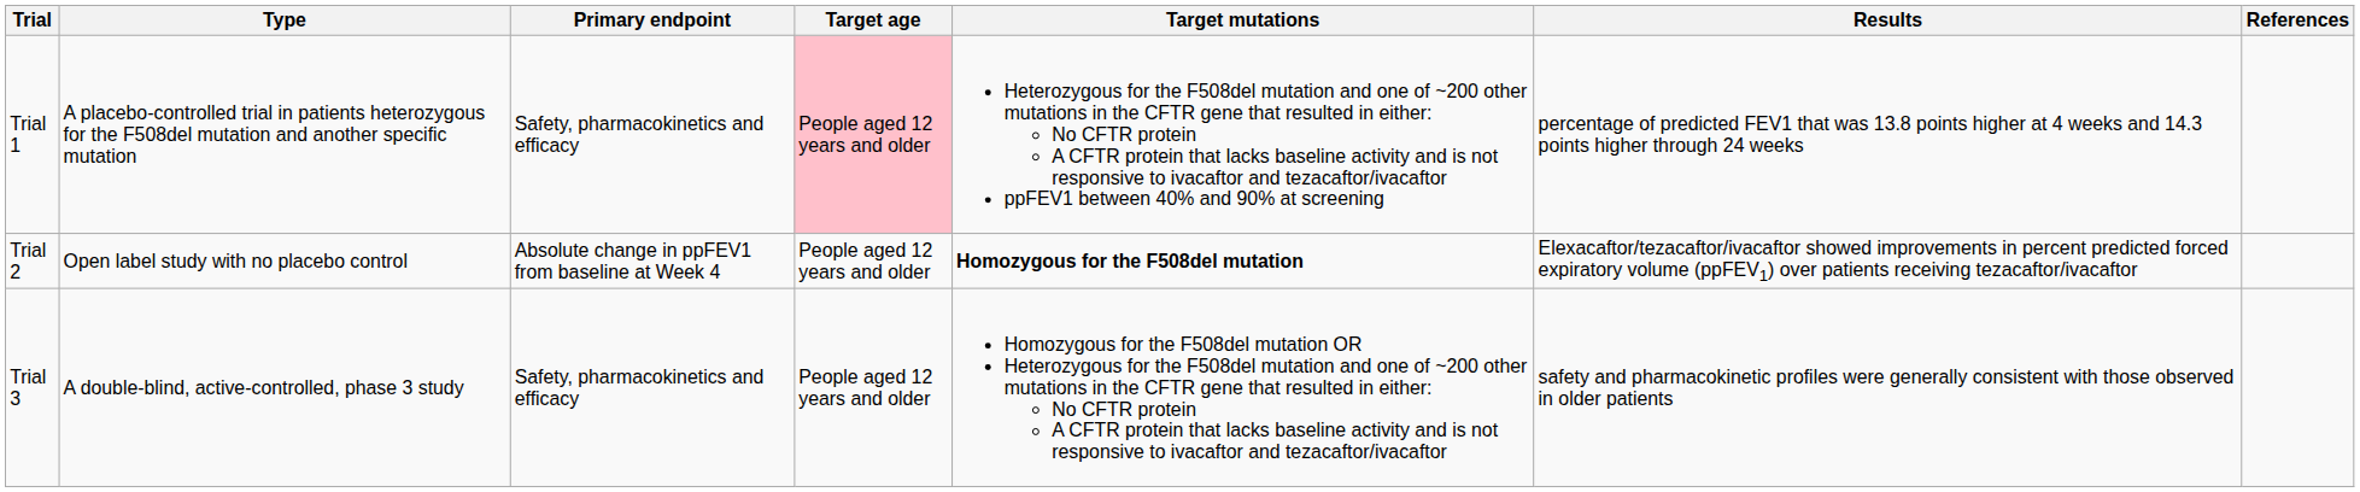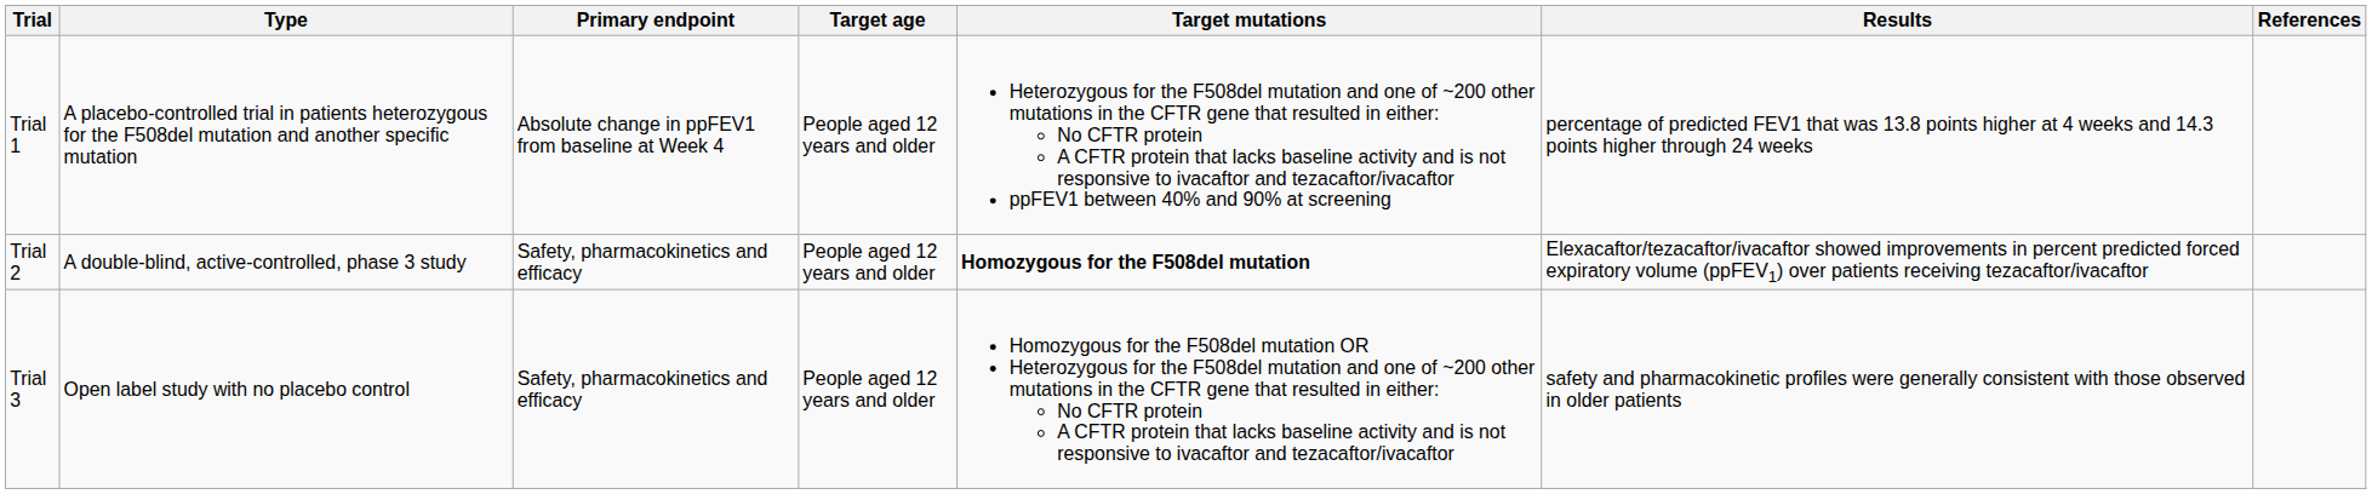 <table class="wikitable">
 <tr>
 <th>Trial</th>
 <th>Type</th>
 <th>Primary endpoint</th>
 <th>Target age</th>
 <th>Target mutations</th>
 <th>Results</th>
 <th>References</th>
 </tr>
 <tr>
 <td>Trial 1</td>
 <td>A placebo-controlled trial in patients heterozygous for the F508del mutation and another specific mutation</td>
-<td>Safety, pharmacokinetics and efficacy</td>
-<td style="background: pink;">People aged 12 years and older</td>
+<td>Absolute change in ppFEV1 from baseline at Week 4</td>
+<td>People aged 12 years and older</td>
 <td><br><ul><li>Heterozygous for the F508del mutation and one of ~200 other mutations in the CFTR gene that resulted in either:<ul><li>No CFTR protein</li><li>A CFTR protein that lacks baseline activity and is not responsive to ivacaftor and tezacaftor/ivacaftor</li></ul></li><li>ppFEV1 between 40% and 90% at screening</li></ul></td>
 <td>percentage of predicted FEV1 that was 13.8 points higher at 4 weeks and 14.3 points higher through 24 weeks</td>
 <td></td>
 </tr>
 <tr>
 <td>Trial 2</td>
-<td>Open label study with no placebo control</td>
-<td>Absolute change in ppFEV1 from baseline at Week 4</td>
+<td>A double-blind, active-controlled, phase 3 study</td>
+<td>Safety, pharmacokinetics and efficacy</td>
 <td>People aged 12 years and older</td>
 <td><strong>Homozygous for the F508del mutation</strong></td>
 <td>Elexacaftor/tezacaftor/ivacaftor showed improvements in percent predicted forced expiratory volume (ppFEV<sub>1</sub>) over patients receiving tezacaftor/ivacaftor</td>
 <td></td>
 </tr>
 <tr>
 <td>Trial 3</td>
-<td>A double-blind, active-controlled, phase 3 study</td>
+<td>Open label study with no placebo control</td>
 <td>Safety, pharmacokinetics and efficacy</td>
 <td>People aged 12 years and older</td>
 <td><br><ul><li>Homozygous for the F508del mutation OR</li><li>Heterozygous for the F508del mutation and one of ~200 other mutations in the CFTR gene that resulted in either:<ul><li>No CFTR protein</li><li>A CFTR protein that lacks baseline activity and is not responsive to ivacaftor and tezacaftor/ivacaftor</li></ul></li></ul></td>
 <td>safety and pharmacokinetic profiles were generally consistent with those observed in older patients</td>
 <td></td>
 </tr>
 </table>
